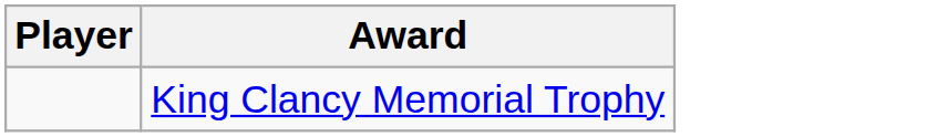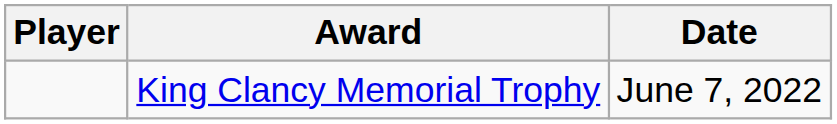 <table class="wikitable sortable" style="text-align:center;">
 <tr>
 <th>Player</th>
 <th>Award</th>
+<th>Date</th>
 </tr>
 <tr>
 <td></td>
 <td><a href='#'>King Clancy Memorial Trophy</a></td>
+<td>June 7, 2022</td>
 </tr>
 </table>
